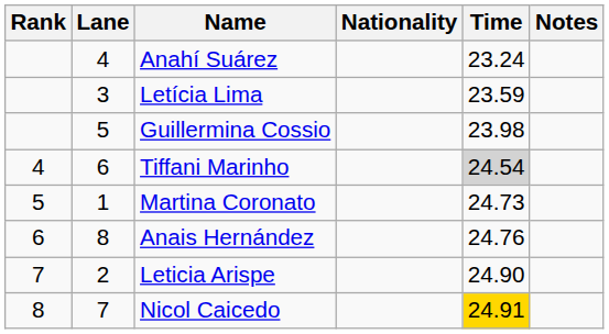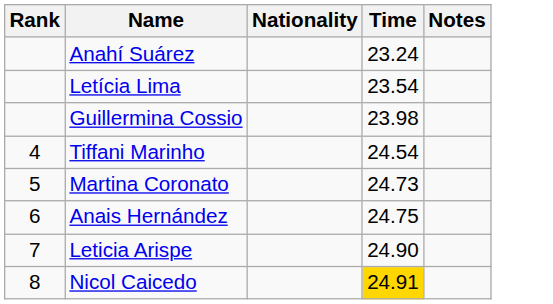 <table class="wikitable sortable" style="text-align:center">
 <tr>
 <th>Rank</th>
-<th>Lane</th>
 <th>Name</th>
 <th>Nationality</th>
 <th>Time</th>
 <th>Notes</th>
 </tr>
 <tr>
 <td></td>
-<td>4</td>
 <td align=left><a href='#'>Anahí Suárez</a></td>
 <td align=left></td>
 <td>23.24</td>
 <td></td>
 </tr>
 <tr>
 <td></td>
-<td>3</td>
 <td align=left><a href='#'>Letícia Lima</a></td>
 <td align=left></td>
-<td>23.59</td>
+<td>23.54</td>
 <td></td>
 </tr>
 <tr>
 <td></td>
-<td>5</td>
 <td align=left><a href='#'>Guillermina Cossio</a></td>
 <td align=left></td>
 <td>23.98</td>
 <td></td>
 </tr>
 <tr>
 <td>4</td>
-<td>6</td>
 <td align=left><a href='#'>Tiffani Marinho</a></td>
 <td align=left></td>
-<td style="background: lightgrey;">24.54</td>
+<td>24.54</td>
 <td></td>
 </tr>
 <tr>
 <td>5</td>
-<td>1</td>
 <td align=left><a href='#'>Martina Coronato</a></td>
 <td align=left></td>
 <td>24.73</td>
 <td></td>
 </tr>
 <tr>
 <td>6</td>
-<td>8</td>
 <td align=left><a href='#'>Anais Hernández</a></td>
 <td align=left></td>
-<td>24.76</td>
+<td>24.75</td>
 <td></td>
 </tr>
 <tr>
 <td>7</td>
-<td>2</td>
 <td align=left><a href='#'>Leticia Arispe</a></td>
 <td align=left></td>
 <td>24.90</td>
 <td></td>
 </tr>
 <tr>
 <td>8</td>
-<td>7</td>
 <td align=left><a href='#'>Nicol Caicedo</a></td>
 <td align=left></td>
 <td style="background: gold;">24.91</td>
 <td></td>
 </tr>
 </table>
